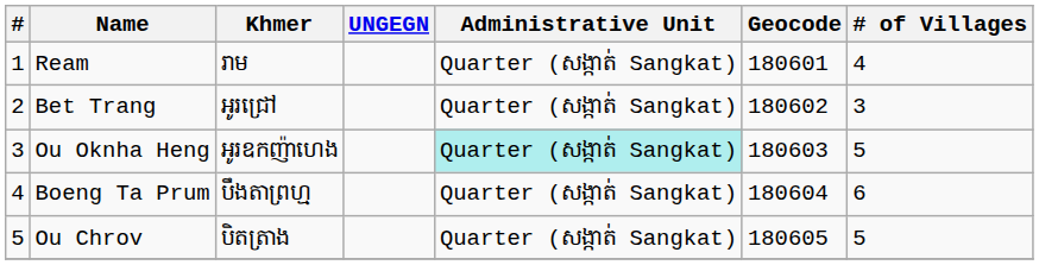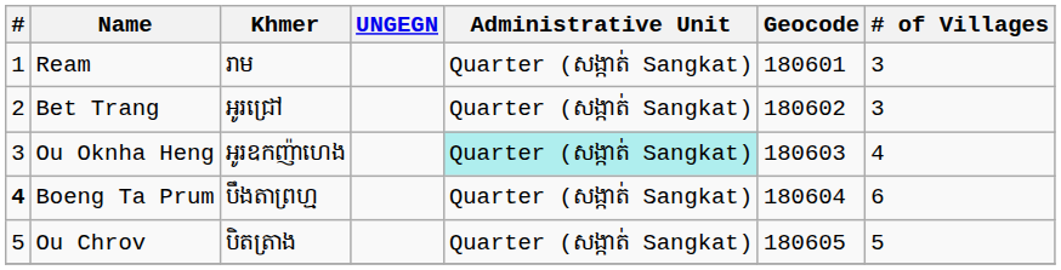 <table class="wikitable sortable">
 <tr>
 <th>#</th>
 <th>Name</th>
 <th>Khmer</th>
 <th><a href='#'>UNGEGN</a></th>
 <th>Administrative Unit</th>
 <th>Geocode</th>
 <th># of Villages</th>
 </tr>
 <tr>
 <td>1</td>
 <td>Ream</td>
 <td>រាម</td>
 <td></td>
 <td>Quarter (សង្កាត់ Sangkat)</td>
 <td>180601</td>
-<td>4</td>
+<td>3</td>
 </tr>
 <tr>
 <td>2</td>
 <td>Bet Trang</td>
 <td>អូរជ្រៅ</td>
 <td></td>
 <td>Quarter (សង្កាត់ Sangkat)</td>
 <td>180602</td>
 <td>3</td>
 </tr>
 <tr>
 <td>3</td>
 <td>Ou Oknha Heng</td>
 <td>អូរឧកញ៉ាហេង</td>
 <td></td>
 <td style="background: paleturquoise;">Quarter (សង្កាត់ Sangkat)</td>
 <td>180603</td>
-<td>5</td>
+<td>4</td>
 </tr>
 <tr>
-<td>4</td>
+<td><strong>4</strong></td>
 <td>Boeng Ta Prum</td>
 <td>បឹងតាព្រហ្ម</td>
 <td></td>
 <td>Quarter (សង្កាត់ Sangkat)</td>
 <td>180604</td>
 <td>6</td>
 </tr>
 <tr>
 <td>5</td>
 <td>Ou Chrov</td>
 <td>បិតត្រាង</td>
 <td></td>
 <td>Quarter (សង្កាត់ Sangkat)</td>
 <td>180605</td>
 <td>5</td>
 </tr>
 <tr>
 </tr>
 </table>
